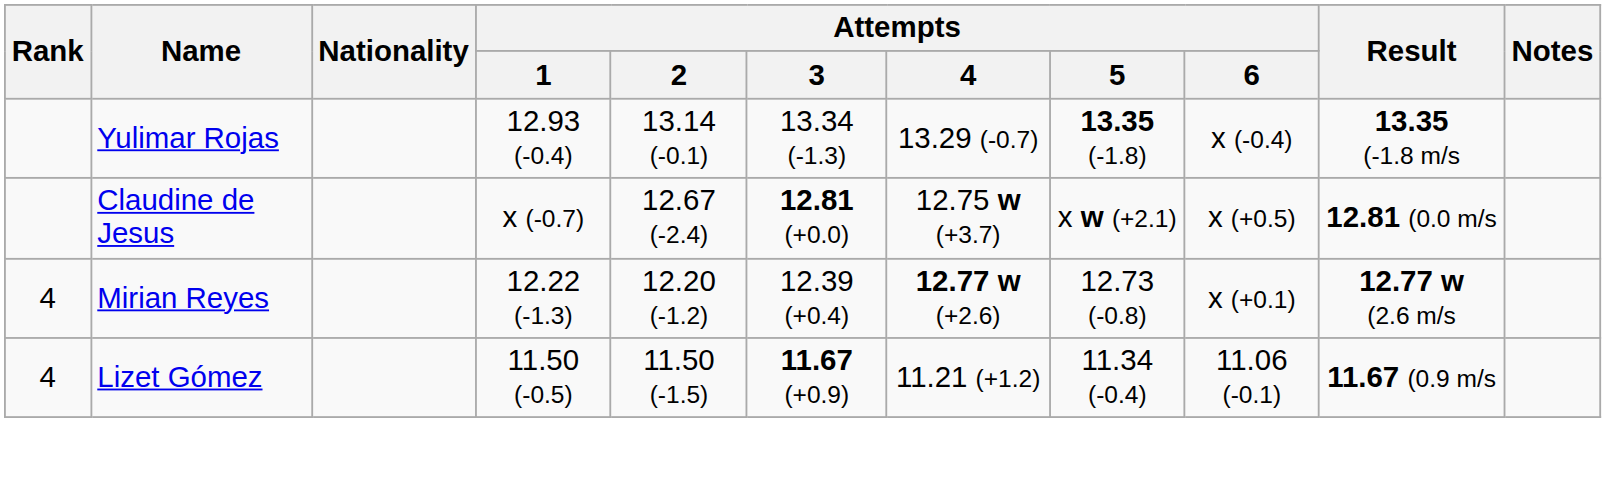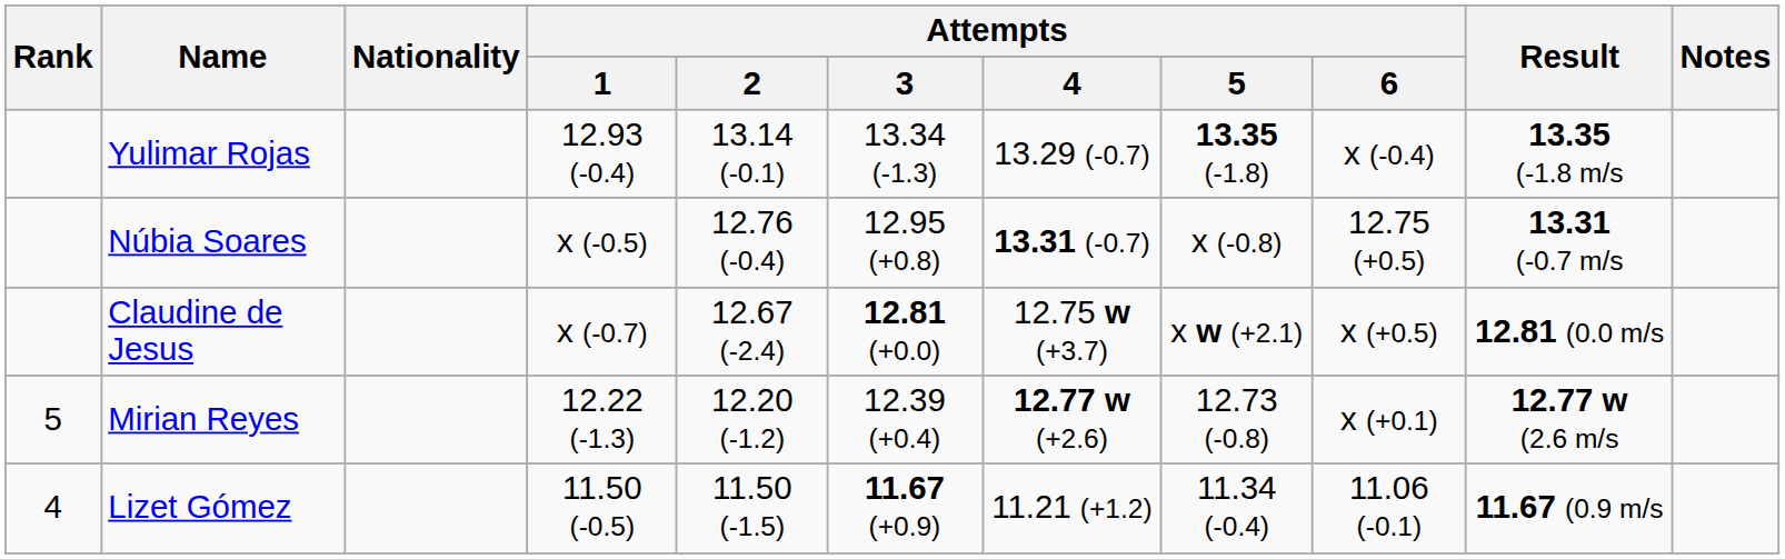 <table class="wikitable sortable" style="text-align:center">
 <tr>
 <th rowspan=2>Rank</th>
 <th rowspan=2>Name</th>
 <th rowspan=2>Nationality</th>
 <th colspan=6>Attempts</th>
 <th rowspan=2>Result</th>
 <th rowspan=2>Notes</th>
 </tr>
 <tr>
 <th>1</th>
 <th>2</th>
 <th>3</th>
 <th>4</th>
 <th>5</th>
 <th>6</th>
 </tr>
 <tr>
 <td align=center></td>
 <td align=left><a href='#'>Yulimar Rojas</a></td>
 <td align=left></td>
 <td>12.93 <small>(-0.4)</small></td>
 <td>13.14 <small>(-0.1)</small></td>
 <td>13.34 <small>(-1.3)</small></td>
 <td>13.29 <small>(-0.7)</small></td>
 <td><strong>13.35</strong> <small>(-1.8)</small></td>
 <td>x <small>(-0.4)</small></td>
 <td><strong>13.35</strong> <small>(-1.8 m/s</small></td>
 <td></td>
 </tr>
 <tr>
 <td align=center></td>
+<td align=left><a href='#'>Núbia Soares</a></td>
+<td align=left></td>
+<td>x <small>(-0.5)</small></td>
+<td>12.76 <small>(-0.4)</small></td>
+<td>12.95 <small>(+0.8)</small></td>
+<td><strong>13.31</strong> <small>(-0.7)</small></td>
+<td>x <small>(-0.8)</small></td>
+<td>12.75 <small>(+0.5)</small></td>
+<td><strong>13.31</strong> <small>(-0.7 m/s</small></td>
+<td></td>
+</tr>
+<tr>
+<td align=center></td>
 <td align=left><a href='#'>Claudine de Jesus</a></td>
 <td align=left></td>
 <td>x <small>(-0.7)</small></td>
 <td>12.67 <small>(-2.4)</small></td>
 <td><strong>12.81</strong> <small>(+0.0)</small></td>
 <td>12.75 <strong>w</strong> <small>(+3.7)</small></td>
 <td>x <strong>w</strong> <small>(+2.1)</small></td>
 <td>x <small>(+0.5)</small></td>
 <td><strong>12.81</strong> <small>(0.0 m/s</small></td>
 <td></td>
 </tr>
 <tr>
-<td align=center>4</td>
+<td align=center>5</td>
 <td align=left><a href='#'>Mirian Reyes</a></td>
 <td align=left></td>
 <td>12.22 <small>(-1.3)</small></td>
 <td>12.20 <small>(-1.2)</small></td>
 <td>12.39 <small>(+0.4)</small></td>
 <td><strong>12.77</strong> <strong>w</strong> <small>(+2.6)</small></td>
 <td>12.73 <small>(-0.8)</small></td>
 <td>x <small>(+0.1)</small></td>
 <td><strong>12.77</strong> <strong>w</strong> <small>(2.6 m/s</small></td>
 <td></td>
 </tr>
 <tr>
 <td align=center>4</td>
 <td align=left><a href='#'>Lizet Gómez</a></td>
 <td align=left></td>
 <td>11.50 <small>(-0.5)</small></td>
 <td>11.50 <small>(-1.5)</small></td>
 <td><strong>11.67</strong> <small>(+0.9)</small></td>
 <td>11.21 <small>(+1.2)</small></td>
 <td>11.34 <small>(-0.4)</small></td>
 <td>11.06 <small>(-0.1)</small></td>
 <td><strong>11.67</strong> <small>(0.9 m/s</small></td>
 <td></td>
 </tr>
 </table>
